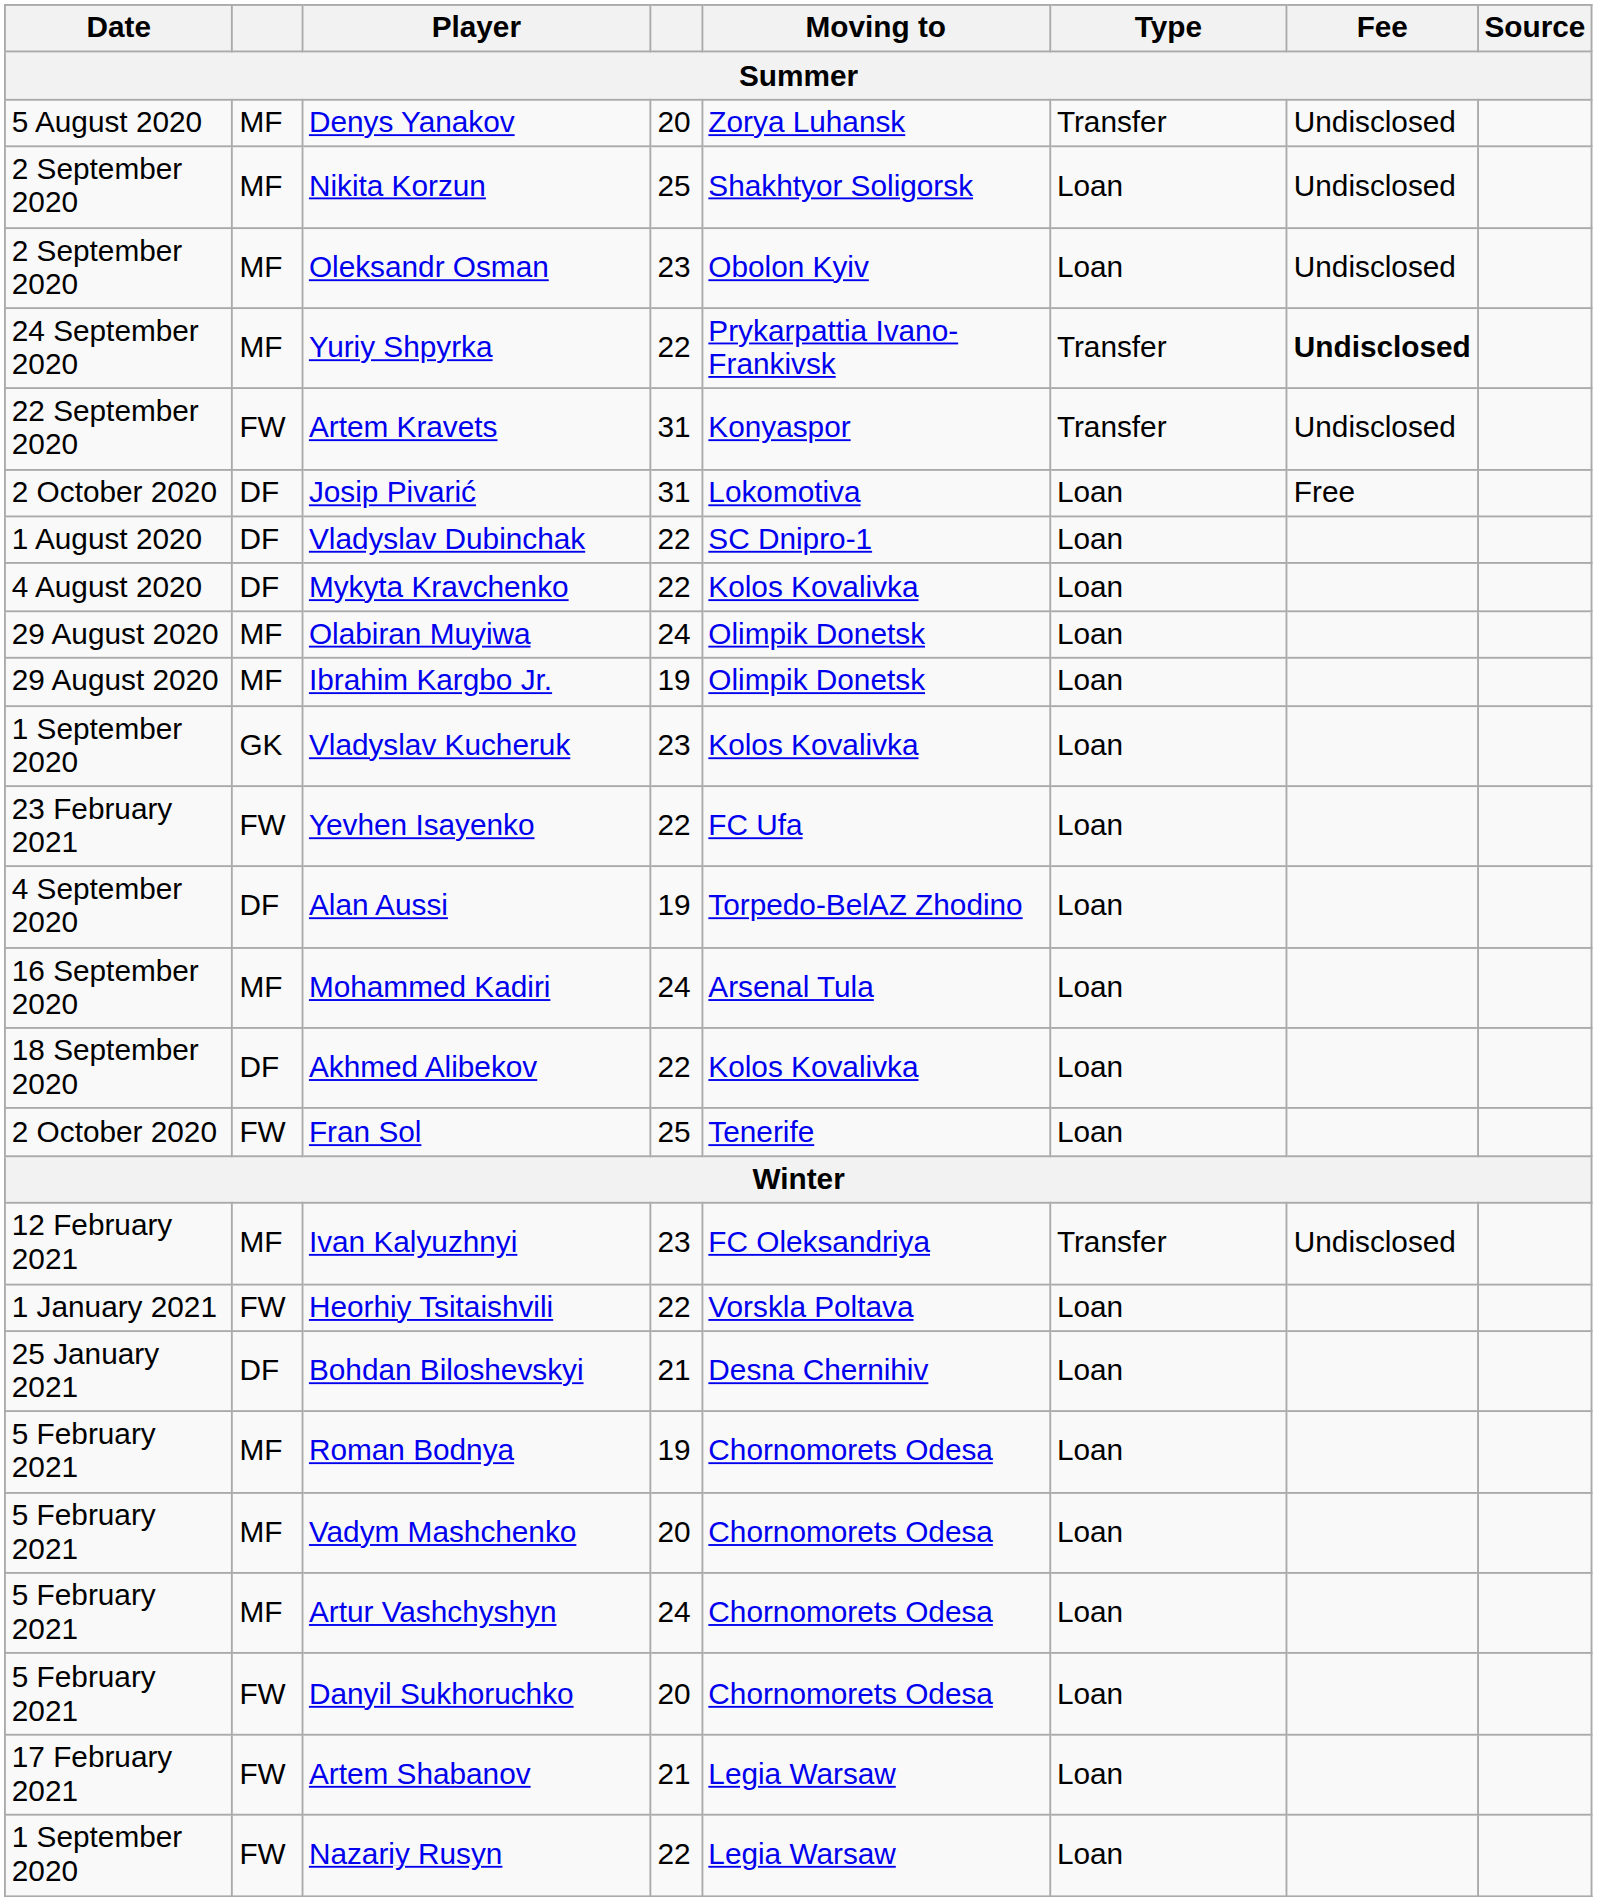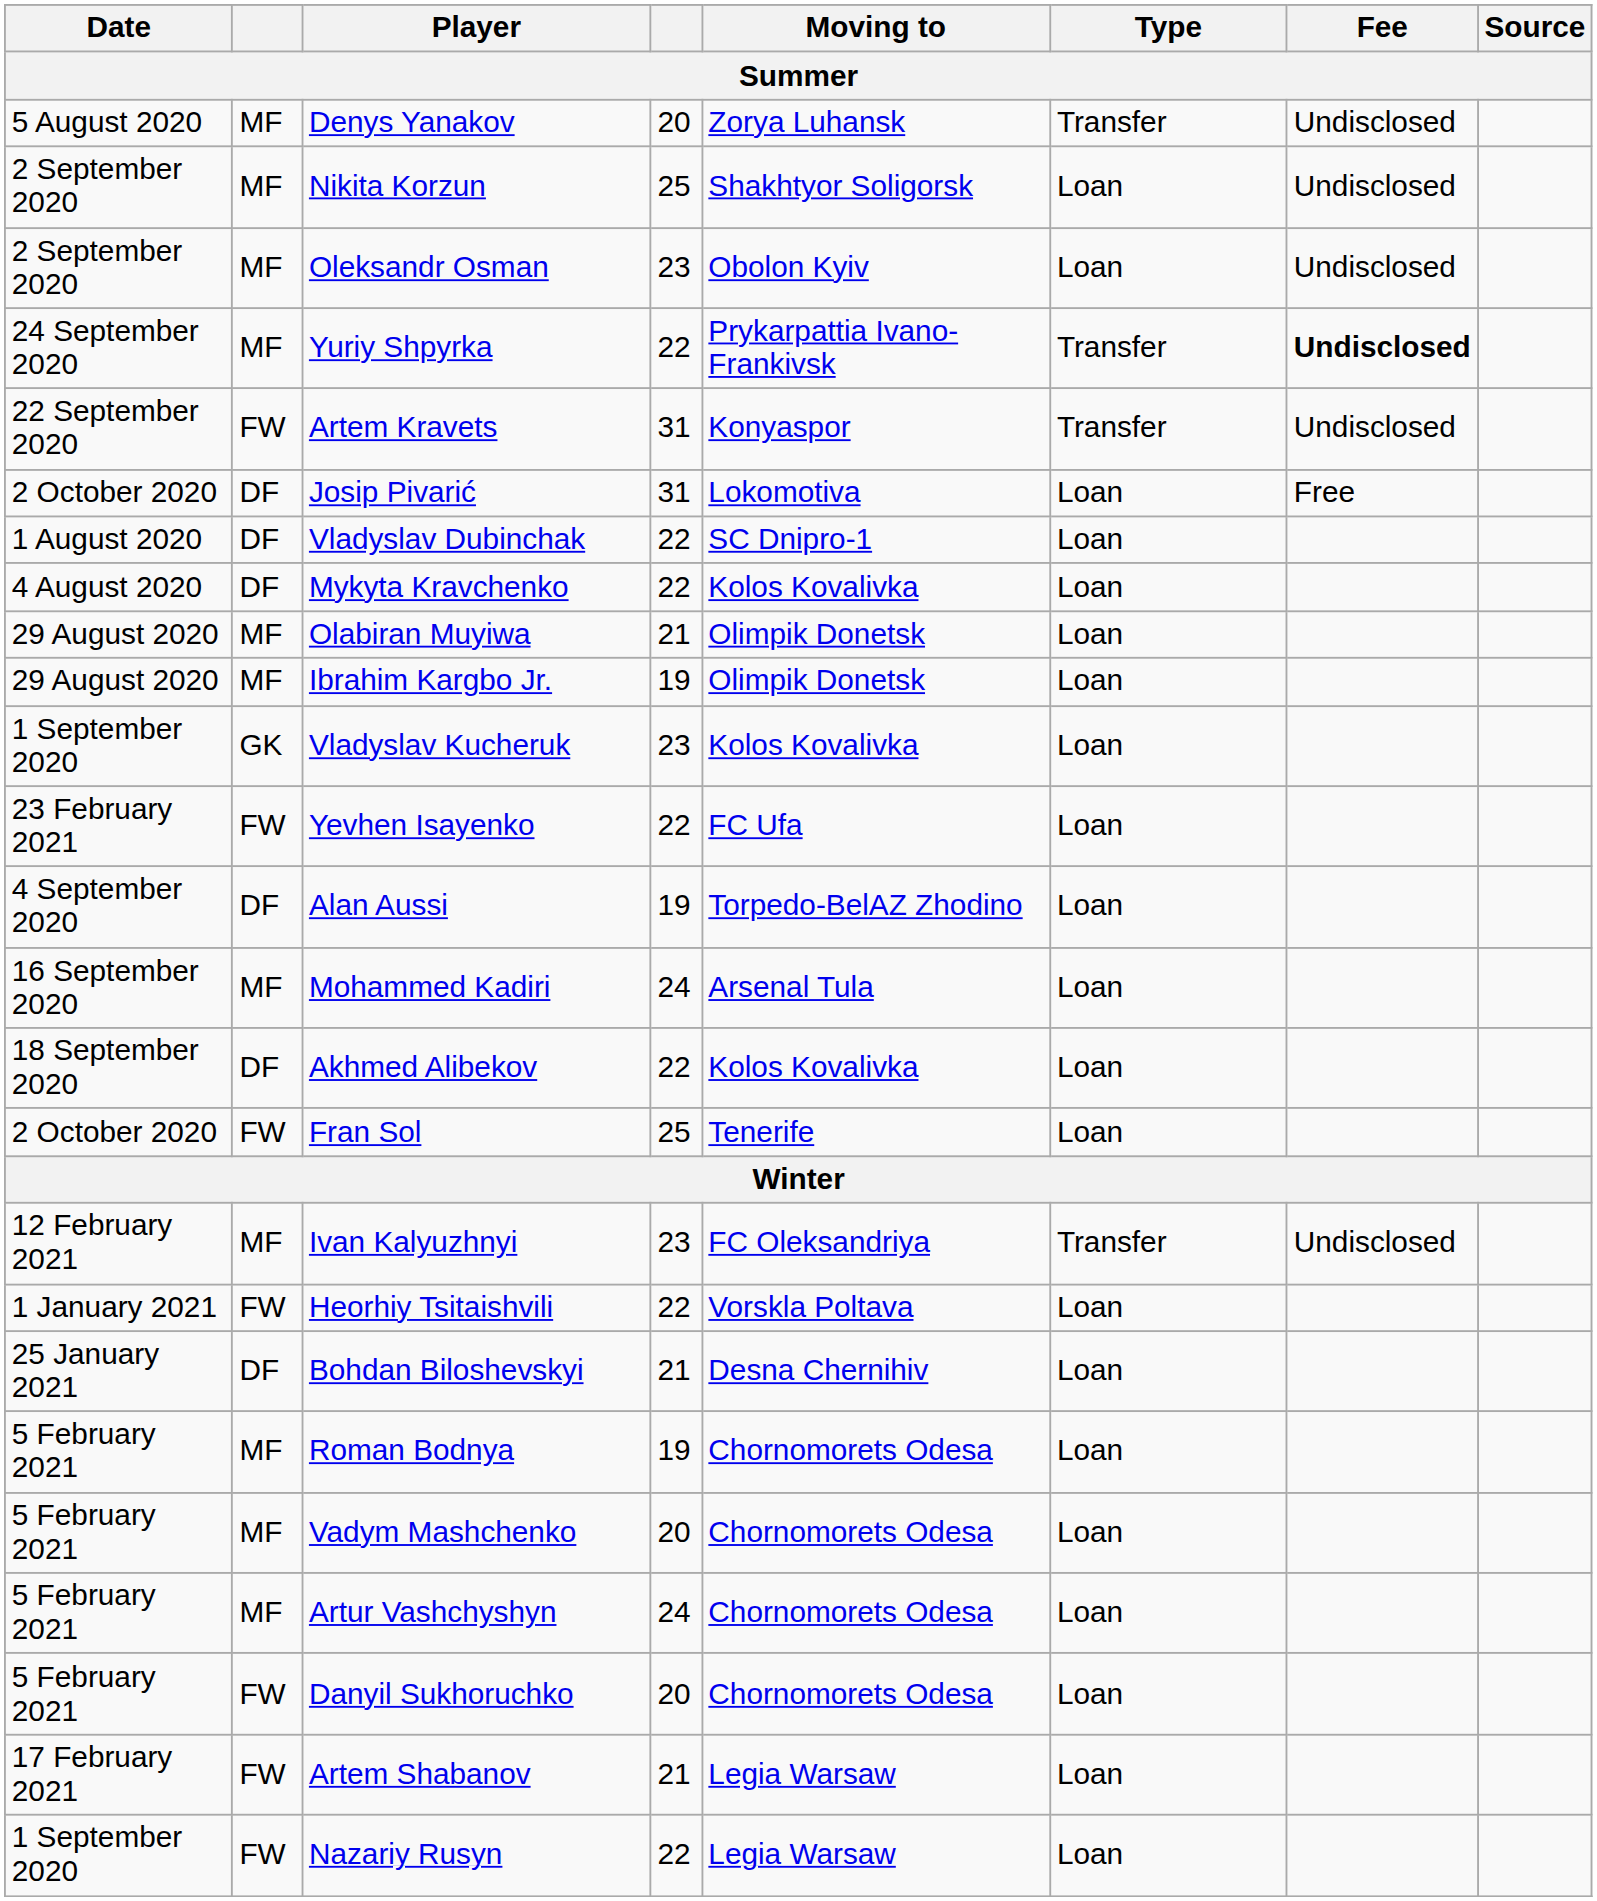 <table class="wikitable sortable">
 <tr>
 <th style="width:115px;">Date</th>
 <th style="width:30px;"></th>
 <th style="width:180px;">Player</th>
 <th style="width:20px;"></th>
 <th style="width:180px;">Moving to</th>
 <th style="width:120px;" class="unsortable">Type</th>
 <th style="width:75px;" class="unsortable">Fee</th>
 <th style="width:20px;">Source</th>
 </tr>
 <tr>
 <th colspan=8>Summer</th>
 </tr>
 <tr>
 <td>5 August 2020</td>
 <td>MF</td>
 <td> <a href='#'>Denys Yanakov</a></td>
 <td>20</td>
 <td> <a href='#'>Zorya Luhansk</a></td>
 <td>Transfer</td>
 <td>Undisclosed</td>
 <td></td>
 </tr>
 <tr>
 <td>2 September 2020</td>
 <td>MF</td>
 <td> <a href='#'>Nikita Korzun</a></td>
 <td>25</td>
 <td> <a href='#'>Shakhtyor Soligorsk</a></td>
 <td>Loan</td>
 <td>Undisclosed</td>
 <td></td>
 </tr>
 <tr>
 <td>2 September 2020</td>
 <td>MF</td>
 <td> <a href='#'>Oleksandr Osman</a></td>
 <td>23</td>
 <td> <a href='#'>Obolon Kyiv</a></td>
 <td>Loan</td>
 <td>Undisclosed</td>
 <td></td>
 </tr>
 <tr>
 <td>24 September 2020</td>
 <td>MF</td>
 <td> <a href='#'>Yuriy Shpyrka</a></td>
 <td>22</td>
 <td> <a href='#'>Prykarpattia Ivano-Frankivsk</a></td>
 <td>Transfer</td>
 <td><strong>Undisclosed</strong></td>
 <td></td>
 </tr>
 <tr>
 <td>22 September 2020</td>
 <td>FW</td>
 <td> <a href='#'>Artem Kravets</a></td>
 <td>31</td>
 <td> <a href='#'>Konyaspor</a></td>
 <td>Transfer</td>
 <td>Undisclosed</td>
 <td></td>
 </tr>
 <tr>
 <td>2 October 2020</td>
 <td>DF</td>
 <td> <a href='#'>Josip Pivarić</a></td>
 <td>31</td>
 <td> <a href='#'>Lokomotiva</a></td>
 <td>Loan</td>
 <td>Free</td>
 <td></td>
 </tr>
 <tr>
 <td>1 August 2020</td>
 <td>DF</td>
 <td> <a href='#'>Vladyslav Dubinchak</a></td>
 <td>22</td>
 <td> <a href='#'>SC Dnipro-1</a></td>
 <td>Loan</td>
 <td></td>
 <td></td>
 </tr>
 <tr>
 <td>4 August 2020</td>
 <td>DF</td>
 <td> <a href='#'>Mykyta Kravchenko</a></td>
 <td>22</td>
 <td> <a href='#'>Kolos Kovalivka</a></td>
 <td>Loan</td>
 <td></td>
 <td></td>
 </tr>
 <tr>
 <td>29 August 2020</td>
 <td>MF</td>
 <td> <a href='#'>Olabiran Muyiwa</a></td>
-<td>24</td>
+<td>21</td>
 <td> <a href='#'>Olimpik Donetsk</a></td>
 <td>Loan</td>
 <td></td>
 <td></td>
 </tr>
 <tr>
 <td>29 August 2020</td>
 <td>MF</td>
 <td> <a href='#'>Ibrahim Kargbo Jr.</a></td>
 <td>19</td>
 <td> <a href='#'>Olimpik Donetsk</a></td>
 <td>Loan</td>
 <td></td>
 <td></td>
 </tr>
 <tr>
 <td>1 September 2020</td>
 <td>GK</td>
 <td> <a href='#'>Vladyslav Kucheruk</a></td>
 <td>23</td>
 <td> <a href='#'>Kolos Kovalivka</a></td>
 <td>Loan</td>
 <td></td>
 <td></td>
 </tr>
 <tr>
 <td>23 February 2021</td>
 <td>FW</td>
 <td> <a href='#'>Yevhen Isayenko</a></td>
 <td>22</td>
 <td> <a href='#'>FC Ufa</a></td>
 <td>Loan</td>
 <td></td>
 <td></td>
 </tr>
 <tr>
 <td>4 September 2020</td>
 <td>DF</td>
 <td> <a href='#'>Alan Aussi</a></td>
 <td>19</td>
 <td> <a href='#'>Torpedo-BelAZ Zhodino</a></td>
 <td>Loan</td>
 <td></td>
 <td></td>
 </tr>
 <tr>
 <td>16 September 2020</td>
 <td>MF</td>
 <td> <a href='#'>Mohammed Kadiri</a></td>
 <td>24</td>
 <td> <a href='#'>Arsenal Tula</a></td>
 <td>Loan</td>
 <td></td>
 <td></td>
 </tr>
 <tr>
 <td>18 September 2020</td>
 <td>DF</td>
 <td> <a href='#'>Akhmed Alibekov</a></td>
 <td>22</td>
 <td> <a href='#'>Kolos Kovalivka</a></td>
 <td>Loan</td>
 <td></td>
 <td></td>
 </tr>
 <tr>
 <td>2 October 2020</td>
 <td>FW</td>
 <td> <a href='#'>Fran Sol</a></td>
 <td>25</td>
 <td> <a href='#'>Tenerife</a></td>
 <td>Loan</td>
 <td></td>
 <td></td>
 </tr>
 <tr>
 <th colspan=8>Winter</th>
 </tr>
 <tr>
 <td>12 February 2021</td>
 <td>MF</td>
 <td> <a href='#'>Ivan Kalyuzhnyi</a></td>
 <td>23</td>
 <td> <a href='#'>FC Oleksandriya</a></td>
 <td>Transfer</td>
 <td>Undisclosed</td>
 <td></td>
 </tr>
 <tr>
 <td>1 January 2021</td>
 <td>FW</td>
 <td> <a href='#'>Heorhiy Tsitaishvili</a></td>
 <td>22</td>
 <td> <a href='#'>Vorskla Poltava</a></td>
 <td>Loan</td>
 <td></td>
 <td></td>
 </tr>
 <tr>
 <td>25 January 2021</td>
 <td>DF</td>
 <td> <a href='#'>Bohdan Biloshevskyi</a></td>
 <td>21</td>
 <td> <a href='#'>Desna Chernihiv</a></td>
 <td>Loan</td>
 <td></td>
 <td></td>
 </tr>
 <tr>
 <td>5 February 2021</td>
 <td>MF</td>
 <td> <a href='#'>Roman Bodnya</a></td>
 <td>19</td>
 <td> <a href='#'>Chornomorets Odesa</a></td>
 <td>Loan</td>
 <td></td>
 <td></td>
 </tr>
 <tr>
 <td>5 February 2021</td>
 <td>MF</td>
 <td> <a href='#'>Vadym Mashchenko</a></td>
 <td>20</td>
 <td> <a href='#'>Chornomorets Odesa</a></td>
 <td>Loan</td>
 <td></td>
 <td></td>
 </tr>
 <tr>
 <td>5 February 2021</td>
 <td>MF</td>
 <td> <a href='#'>Artur Vashchyshyn</a></td>
 <td>24</td>
 <td> <a href='#'>Chornomorets Odesa</a></td>
 <td>Loan</td>
 <td></td>
 <td></td>
 </tr>
 <tr>
 <td>5 February 2021</td>
 <td>FW</td>
 <td> <a href='#'>Danyil Sukhoruchko</a></td>
 <td>20</td>
 <td> <a href='#'>Chornomorets Odesa</a></td>
 <td>Loan</td>
 <td></td>
 <td></td>
 </tr>
 <tr>
 <td>17 February 2021</td>
 <td>FW</td>
 <td> <a href='#'>Artem Shabanov</a></td>
 <td>21</td>
 <td> <a href='#'>Legia Warsaw</a></td>
 <td>Loan</td>
 <td></td>
 <td></td>
 </tr>
 <tr>
 <td>1 September 2020</td>
 <td>FW</td>
 <td> <a href='#'>Nazariy Rusyn</a></td>
 <td>22</td>
 <td> <a href='#'>Legia Warsaw</a></td>
 <td>Loan</td>
 <td></td>
 <td></td>
 </tr>
 <tr>
 </tr>
 </table>
